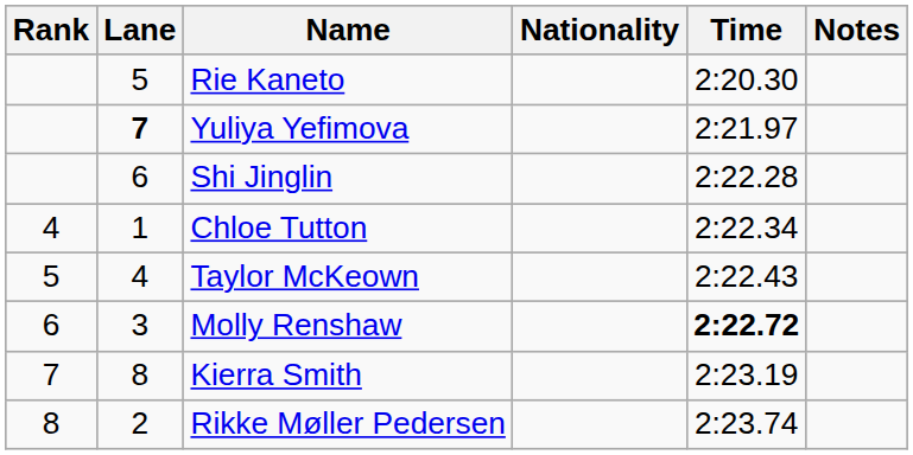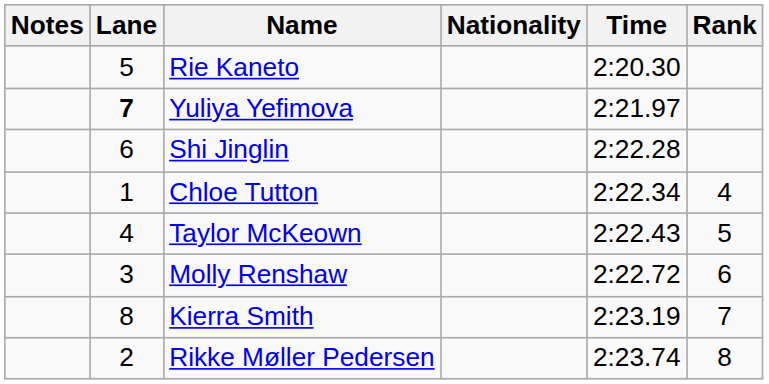 <table class="wikitable sortable" style="text-align:center">
 <tr>
-<th>Rank</th>
+<th>Notes</th>
 <th>Lane</th>
 <th>Name</th>
 <th>Nationality</th>
 <th>Time</th>
-<th>Notes</th>
+<th>Rank</th>
 </tr>
 <tr>
 <td></td>
 <td>5</td>
 <td align=left><a href='#'>Rie Kaneto</a></td>
 <td align=left></td>
 <td>2:20.30</td>
 <td></td>
 </tr>
 <tr>
 <td></td>
 <td><strong>7</strong></td>
 <td align=left><a href='#'>Yuliya Yefimova</a></td>
 <td align=left></td>
 <td>2:21.97</td>
 <td></td>
 </tr>
 <tr>
 <td></td>
 <td>6</td>
 <td align=left><a href='#'>Shi Jinglin</a></td>
 <td align=left></td>
 <td>2:22.28</td>
 <td></td>
 </tr>
 <tr>
-<td>4</td>
+<td></td>
 <td>1</td>
 <td align=left><a href='#'>Chloe Tutton</a></td>
 <td align=left></td>
 <td>2:22.34</td>
-<td></td>
+<td>4</td>
 </tr>
 <tr>
-<td>5</td>
+<td></td>
 <td>4</td>
 <td align=left><a href='#'>Taylor McKeown</a></td>
 <td align=left></td>
 <td>2:22.43</td>
-<td></td>
+<td>5</td>
 </tr>
 <tr>
-<td>6</td>
+<td></td>
 <td>3</td>
 <td align=left><a href='#'>Molly Renshaw</a></td>
 <td align=left></td>
-<td><strong>2:22.72</strong></td>
-<td></td>
+<td>2:22.72</td>
+<td>6</td>
 </tr>
 <tr>
-<td>7</td>
+<td></td>
 <td>8</td>
 <td align=left><a href='#'>Kierra Smith</a></td>
 <td align=left></td>
 <td>2:23.19</td>
-<td></td>
+<td>7</td>
 </tr>
 <tr>
-<td>8</td>
+<td></td>
 <td>2</td>
 <td align=left><a href='#'>Rikke Møller Pedersen</a></td>
 <td align=left></td>
 <td>2:23.74</td>
-<td></td>
+<td>8</td>
 </tr>
 </table>
